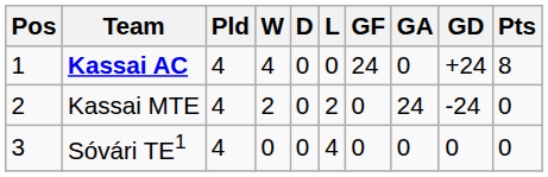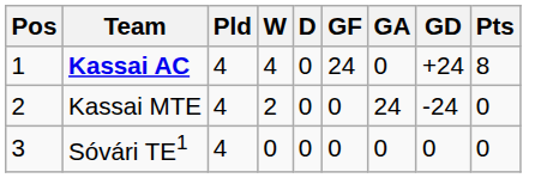 <table class="wikitable sortable" style=" font-size: 87%;">
 <tr>
 <th>Pos</th>
 <th>Team</th>
 <th>Pld</th>
 <th>W</th>
 <th>D</th>
-<th>L</th>
 <th>GF</th>
 <th>GA</th>
 <th>GD</th>
 <th>Pts</th>
 </tr>
 <tr>
 <td>1</td>
 <td><strong><a href='#'>Kassai AC</a></strong></td>
 <td>4</td>
 <td>4</td>
-<td>0</td>
 <td>0</td>
 <td>24</td>
 <td>0</td>
 <td>+24</td>
 <td>8</td>
 </tr>
 <tr>
 <td>2</td>
 <td>Kassai MTE</td>
 <td>4</td>
 <td>2</td>
 <td>0</td>
-<td>2</td>
 <td>0</td>
 <td>24</td>
 <td>-24</td>
 <td>0</td>
 </tr>
 <tr>
 <td>3</td>
 <td>Sóvári TE<sup>1</sup></td>
 <td>4</td>
 <td>0</td>
 <td>0</td>
-<td>4</td>
 <td>0</td>
 <td>0</td>
 <td>0</td>
 <td>0</td>
 </tr>
 </table>
